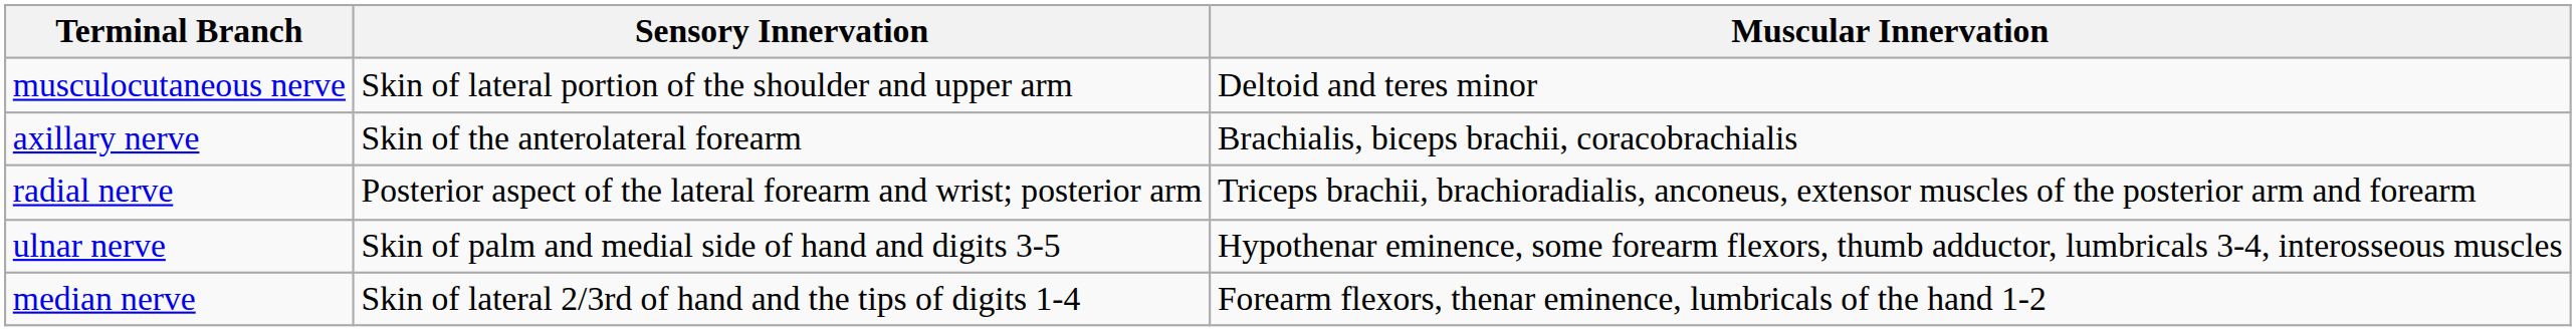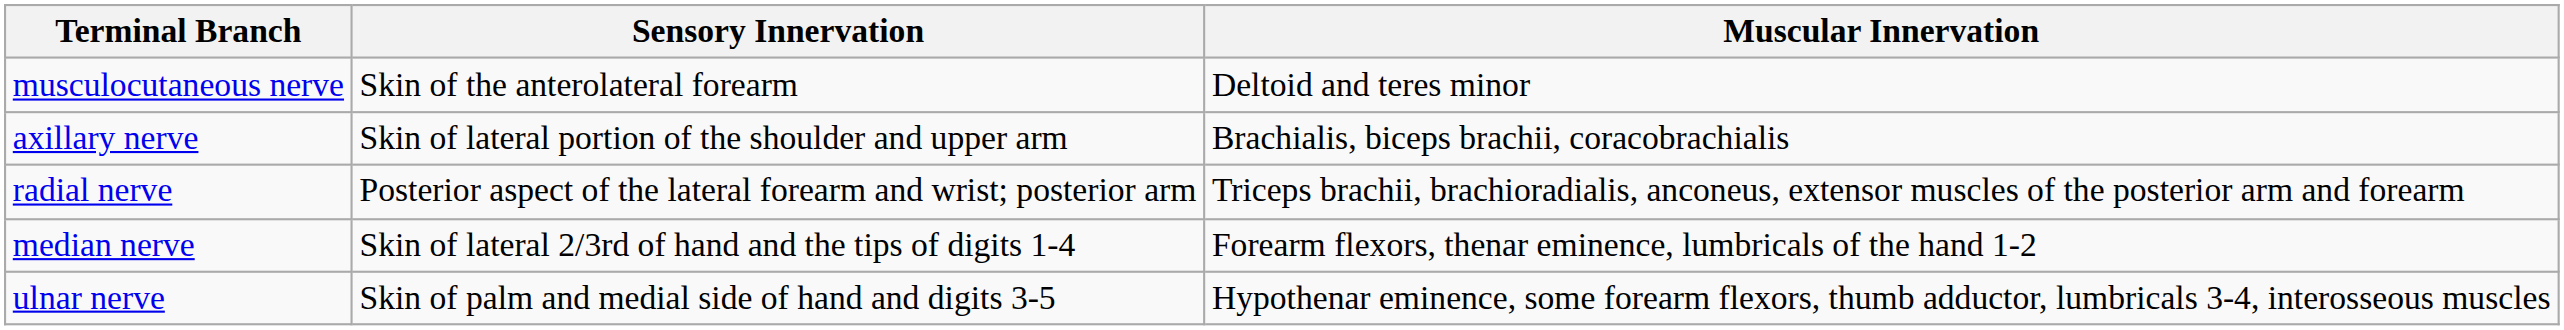 <table class="wikitable">
 <tr>
 <th><strong>Terminal Branch</strong></th>
 <th>Sensory Innervation</th>
 <th>Muscular Innervation</th>
 </tr>
 <tr>
 <td><a href='#'>musculocutaneous nerve</a></td>
-<td>Skin of lateral portion of the shoulder and upper arm</td>
+<td>Skin of the anterolateral forearm</td>
 <td>Deltoid and teres minor</td>
 </tr>
 <tr>
 <td><a href='#'>axillary nerve</a></td>
-<td>Skin of the anterolateral forearm</td>
+<td>Skin of lateral portion of the shoulder and upper arm</td>
 <td>Brachialis, biceps brachii, coracobrachialis</td>
 </tr>
 <tr>
 <td><a href='#'>radial nerve</a></td>
 <td>Posterior aspect of the lateral forearm and wrist; posterior arm</td>
 <td>Triceps brachii, brachioradialis, anconeus, extensor muscles of the posterior arm and forearm</td>
 </tr>
 <tr>
+<td><a href='#'>median nerve</a></td>
+<td>Skin of lateral 2/3rd of hand and the tips of digits 1-4</td>
+<td>Forearm flexors, thenar eminence, lumbricals of the hand 1-2</td>
+</tr>
+<tr>
 <td><a href='#'>ulnar nerve</a></td>
 <td>Skin of palm and medial side of hand and digits 3-5</td>
 <td>Hypothenar eminence, some forearm flexors, thumb adductor, lumbricals 3-4, interosseous muscles</td>
 </tr>
-<tr>
-<td><a href='#'>median nerve</a></td>
-<td>Skin of lateral 2/3rd of hand and the tips of digits 1-4</td>
-<td>Forearm flexors, thenar eminence, lumbricals of the hand 1-2</td>
-</tr>
 </table>
